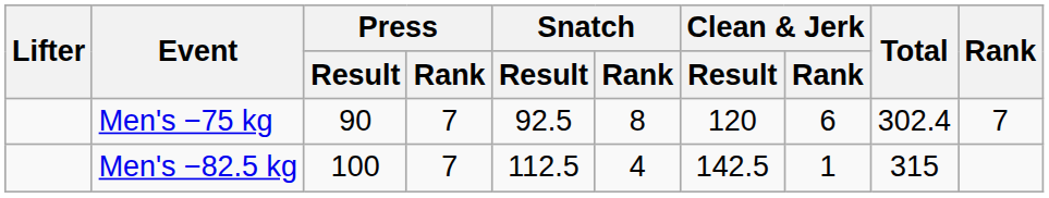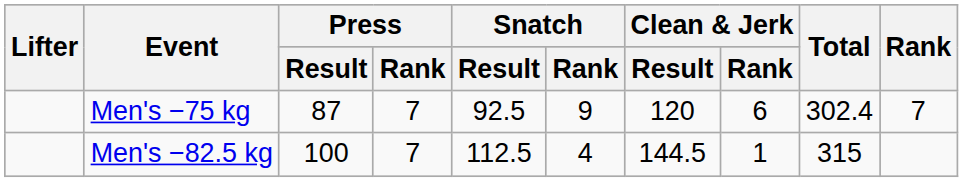 <table class="wikitable sortable" style=text-align:center>
 <tr>
 <th rowspan=2>Lifter</th>
 <th rowspan=2>Event</th>
 <th colspan=2>Press</th>
 <th colspan=2>Snatch</th>
 <th colspan=2>Clean & Jerk</th>
 <th rowspan=2>Total</th>
 <th rowspan=2>Rank</th>
 </tr>
 <tr>
 <th>Result</th>
 <th>Rank</th>
 <th>Result</th>
 <th>Rank</th>
 <th>Result</th>
 <th>Rank</th>
 </tr>
 <tr>
 <td align=left></td>
 <td align=left><a href='#'>Men's −75 kg</a></td>
-<td>90</td>
+<td>87</td>
 <td>7</td>
 <td>92.5</td>
-<td>8</td>
+<td>9</td>
 <td>120</td>
 <td>6</td>
 <td>302.4</td>
 <td>7</td>
 </tr>
 <tr>
 <td align=left><strong></strong></td>
 <td align=left><a href='#'>Men's −82.5 kg</a></td>
 <td>100 </td>
 <td>7</td>
 <td>112.5 </td>
 <td>4</td>
-<td>142.5 </td>
+<td>144.5 </td>
 <td>1</td>
 <td>315 </td>
 <td></td>
 </tr>
 </table>
